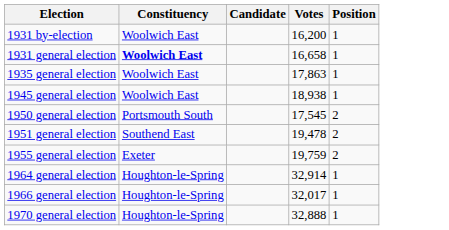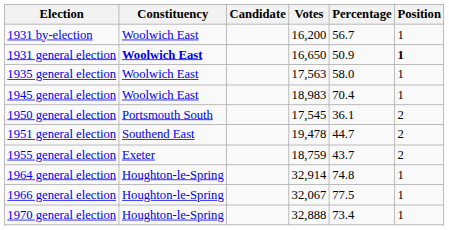 <table class="wikitable sortable">
 <tr>
 <th>Election</th>
 <th>Constituency</th>
 <th>Candidate</th>
 <th>Votes</th>
+<th>Percentage</th>
 <th>Position</th>
 </tr>
 <tr>
 <td><a href='#'>1931 by-election</a></td>
 <td><a href='#'>Woolwich East</a></td>
 <td></td>
 <td>16,200</td>
+<td>56.7</td>
 <td>1</td>
 </tr>
 <tr>
 <td><a href='#'>1931 general election</a></td>
 <td><strong><a href='#'>Woolwich East</a></strong></td>
 <td></td>
-<td>16,658</td>
-<td>1</td>
+<td>16,650</td>
+<td>50.9</td>
+<td><strong>1</strong></td>
 </tr>
 <tr>
 <td><a href='#'>1935 general election</a></td>
 <td><a href='#'>Woolwich East</a></td>
 <td></td>
-<td>17,863</td>
+<td>17,563</td>
+<td>58.0</td>
 <td>1</td>
 </tr>
 <tr>
 <td><a href='#'>1945 general election</a></td>
 <td><a href='#'>Woolwich East</a></td>
 <td></td>
-<td>18,938</td>
+<td>18,983</td>
+<td>70.4</td>
 <td>1</td>
 </tr>
 <tr>
 <td><a href='#'>1950 general election</a></td>
 <td><a href='#'>Portsmouth South</a></td>
 <td></td>
 <td>17,545</td>
+<td>36.1</td>
 <td>2</td>
 </tr>
 <tr>
 <td><a href='#'>1951 general election</a></td>
 <td><a href='#'>Southend East</a></td>
 <td></td>
 <td>19,478</td>
+<td>44.7</td>
 <td>2</td>
 </tr>
 <tr>
 <td><a href='#'>1955 general election</a></td>
 <td><a href='#'>Exeter</a></td>
 <td></td>
-<td>19,759</td>
+<td>18,759</td>
+<td>43.7</td>
 <td>2</td>
 </tr>
 <tr>
 <td><a href='#'>1964 general election</a></td>
 <td><a href='#'>Houghton-le-Spring</a></td>
 <td></td>
 <td>32,914</td>
+<td>74.8</td>
 <td>1</td>
 </tr>
 <tr>
 <td><a href='#'>1966 general election</a></td>
 <td><a href='#'>Houghton-le-Spring</a></td>
 <td></td>
-<td>32,017</td>
+<td>32,067</td>
+<td>77.5</td>
 <td>1</td>
 </tr>
 <tr>
 <td><a href='#'>1970 general election</a></td>
 <td><a href='#'>Houghton-le-Spring</a></td>
 <td></td>
 <td>32,888</td>
+<td>73.4</td>
 <td>1</td>
 </tr>
 </table>
